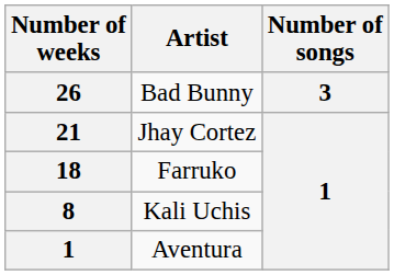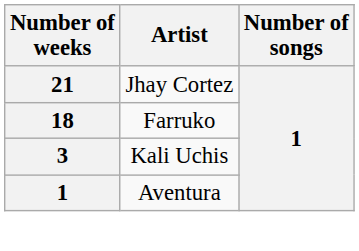 <table class="wikitable plainrowheaders" style="text-align:center">
 <tr>
 <th>Number of<br>weeks</th>
 <th>Artist</th>
 <th>Number of<br>songs</th>
-</tr>
-<tr>
-<th scope="row" style="text-align:center">26</th>
-<td>Bad Bunny</td>
-<th scope="row" style="text-align:center">3</th>
 </tr>
 <tr>
 <th scope="row" style="text-align:center">21</th>
 <td>Jhay Cortez</td>
 <th scope="row" style="text-align:center" rowspan="4">1</th>
 </tr>
 <tr>
 <th scope="row" style="text-align:center">18</th>
 <td>Farruko</td>
 </tr>
 <tr>
-<th scope="row" style="text-align:center">8</th>
+<th scope="row" style="text-align:center">3</th>
 <td>Kali Uchis</td>
 </tr>
 <tr>
 <th scope="row" style="text-align:center">1</th>
 <td>Aventura</td>
 </tr>
 </table>
